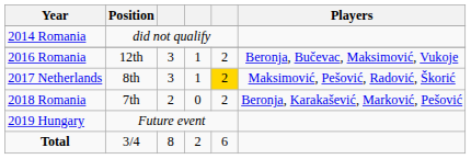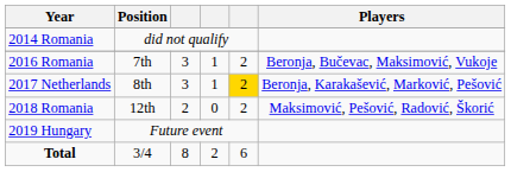 <table class="wikitable" style="text-align: center;">
 <tr>
 <th>Year</th>
 <th>Position</th>
 <th width=25px></th>
 <th width=25px></th>
 <th width=25px></th>
 <th>Players</th>
 </tr>
 <tr bgcolor="#FFD700">
 </tr>
 <tr>
 <td style="text-align: left;"> <a href='#'>2014 Romania</a></td>
 <td colspan=4><em>did not qualify</em></td>
 <td></td>
 </tr>
 <tr>
 </tr>
 <tr>
 <td style="text-align: left;"> <a href='#'>2016 Romania</a></td>
-<td>12th</td>
+<td>7th</td>
 <td>3</td>
 <td>1</td>
 <td>2</td>
 <td><a href='#'>Beronja</a>, <a href='#'>Bučevac</a>, <a href='#'>Maksimović</a>, <a href='#'>Vukoje</a></td>
 </tr>
 <tr>
 <td style="text-align: left;"> <a href='#'>2017 Netherlands</a></td>
 <td>8th</td>
 <td>3</td>
 <td>1</td>
 <td style="background: gold;">2</td>
-<td><a href='#'>Maksimović</a>, <a href='#'>Pešović</a>, <a href='#'>Radović</a>, <a href='#'>Škorić</a></td>
+<td><a href='#'>Beronja</a>, <a href='#'>Karakašević</a>, <a href='#'>Marković</a>, <a href='#'>Pešović</a></td>
 </tr>
 <tr>
 <td style="text-align: left;"> <a href='#'>2018 Romania</a></td>
-<td>7th</td>
+<td>12th</td>
 <td>2</td>
 <td>0</td>
 <td>2</td>
-<td><a href='#'>Beronja</a>, <a href='#'>Karakašević</a>, <a href='#'>Marković</a>, <a href='#'>Pešović</a></td>
+<td><a href='#'>Maksimović</a>, <a href='#'>Pešović</a>, <a href='#'>Radović</a>, <a href='#'>Škorić</a></td>
 </tr>
 <tr>
 <td style="text-align: left;"> <a href='#'>2019 Hungary</a></td>
 <td colspan=4><em>Future event</em></td>
 <td></td>
 </tr>
 <tr>
 <td><strong>Total</strong></td>
 <td>3/4</td>
 <td>8</td>
 <td>2</td>
 <td>6</td>
 <td></td>
 </tr>
 </table>
